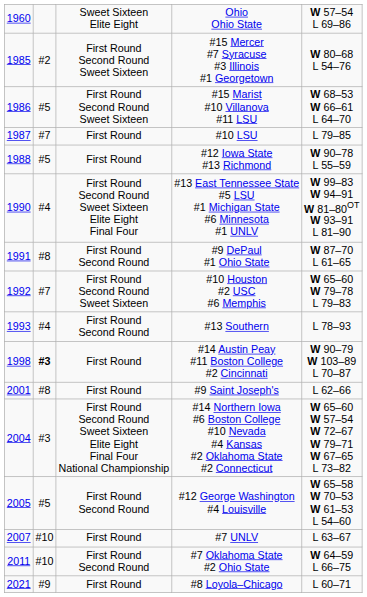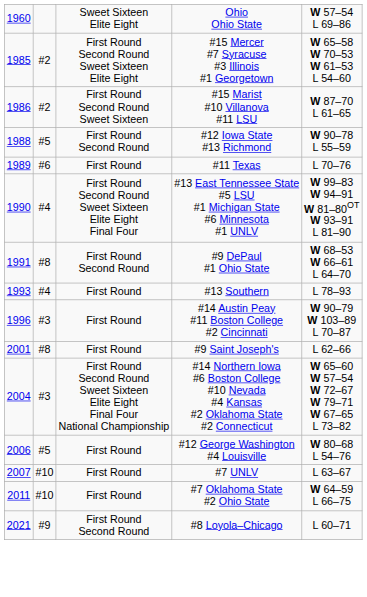 <table class="wikitable">
 <tr align="center">
 <td><a href='#'>1960</a></td>
 <td></td>
 <td>Sweet Sixteen<br>Elite Eight</td>
 <td><a href='#'>Ohio</a><br><a href='#'>Ohio State</a></td>
 <td><strong>W</strong> 57–54<br>L 69–86</td>
 </tr>
 <tr align="center">
 <td><a href='#'>1985</a></td>
 <td>#2</td>
-<td>First Round<br>Second Round<br>Sweet Sixteen</td>
+<td>First Round<br>Second Round<br>Sweet Sixteen<br>Elite Eight</td>
 <td>#15 <a href='#'>Mercer</a><br>#7 <a href='#'>Syracuse</a><br>#3 <a href='#'>Illinois</a><br>#1 <a href='#'>Georgetown</a></td>
-<td><strong>W</strong> 80–68<br>L 54–76</td>
+<td><strong>W</strong> 65–58<br><strong>W</strong> 70–53<br><strong>W</strong> 61–53<br>L 54–60</td>
 </tr>
 <tr align="center">
 <td><a href='#'>1986</a></td>
-<td>#5</td>
+<td>#2</td>
 <td>First Round<br>Second Round<br>Sweet Sixteen</td>
 <td>#15 <a href='#'>Marist</a><br>#10 <a href='#'>Villanova</a><br>#11 <a href='#'>LSU</a></td>
-<td><strong>W</strong> 68–53<br><strong>W</strong> 66–61<br>L 64–70</td>
-</tr>
-<tr align="center">
-<td><a href='#'>1987</a></td>
-<td>#7</td>
-<td>First Round</td>
-<td>#10 <a href='#'>LSU</a></td>
-<td>L 79–85</td>
+<td><strong>W</strong> 87–70<br>L 61–65</td>
 </tr>
 <tr align="center">
 <td><a href='#'>1988</a></td>
 <td>#5</td>
-<td>First Round</td>
+<td>First Round<br>Second Round</td>
 <td>#12 <a href='#'>Iowa State</a><br>#13 <a href='#'>Richmond</a></td>
 <td><strong>W</strong> 90–78<br>L 55–59</td>
+</tr>
+<tr align="center">
+<td><a href='#'>1989</a></td>
+<td>#6</td>
+<td>First Round</td>
+<td>#11 <a href='#'>Texas</a></td>
+<td>L 70–76</td>
 </tr>
 <tr align="center">
 <td><a href='#'>1990</a></td>
 <td>#4</td>
 <td>First Round<br>Second Round<br>Sweet Sixteen<br>Elite Eight<br>Final Four</td>
 <td>#13 <a href='#'>East Tennessee State</a><br>#5 <a href='#'>LSU</a><br>#1 <a href='#'>Michigan State</a><br>#6 <a href='#'>Minnesota</a><br>#1 <a href='#'>UNLV</a></td>
 <td><strong>W</strong> 99–83<br><strong>W</strong> 94–91<br><strong>W</strong> 81–80<sup>OT</sup><br><strong>W</strong> 93–91<br>L 81–90</td>
 </tr>
 <tr align="center">
 <td><a href='#'>1991</a></td>
 <td>#8</td>
 <td>First Round<br>Second Round</td>
 <td>#9 <a href='#'>DePaul</a><br>#1 <a href='#'>Ohio State</a></td>
-<td><strong>W</strong> 87–70<br>L 61–65</td>
-</tr>
-<tr align="center">
-<td><a href='#'>1992</a></td>
-<td>#7</td>
-<td>First Round<br>Second Round<br>Sweet Sixteen</td>
-<td>#10 <a href='#'>Houston</a><br>#2 <a href='#'>USC</a><br>#6 <a href='#'>Memphis</a></td>
-<td><strong>W</strong> 65–60<br><strong>W</strong> 79–78<br>L 79–83</td>
+<td><strong>W</strong> 68–53<br><strong>W</strong> 66–61<br>L 64–70</td>
 </tr>
 <tr align="center">
 <td><a href='#'>1993</a></td>
 <td>#4</td>
-<td>First Round<br>Second Round</td>
+<td>First Round</td>
 <td>#13 <a href='#'>Southern</a></td>
 <td>L 78–93</td>
 </tr>
 <tr align="center">
-<td><a href='#'>1998</a></td>
-<td><strong>#3</strong></td>
+<td><a href='#'>1996</a></td>
+<td>#3</td>
 <td>First Round</td>
 <td>#14 <a href='#'>Austin Peay</a><br>#11 <a href='#'>Boston College</a><br>#2 <a href='#'>Cincinnati</a></td>
 <td><strong>W</strong> 90–79<br><strong>W</strong> 103–89<br>L 70–87</td>
 </tr>
 <tr align="center">
 <td><a href='#'>2001</a></td>
 <td>#8</td>
 <td>First Round</td>
 <td>#9 <a href='#'>Saint Joseph's</a></td>
 <td>L 62–66</td>
 </tr>
 <tr align="center">
 <td><a href='#'>2004</a></td>
 <td>#3</td>
 <td>First Round<br>Second Round<br>Sweet Sixteen<br>Elite Eight<br>Final Four<br>National Championship</td>
 <td>#14 <a href='#'>Northern Iowa</a><br>#6 <a href='#'>Boston College</a><br>#10 <a href='#'>Nevada</a><br>#4 <a href='#'>Kansas</a><br>#2 <a href='#'>Oklahoma State</a><br>#2 <a href='#'>Connecticut</a></td>
 <td><strong>W</strong> 65–60<br><strong>W</strong> 57–54<br><strong>W</strong> 72–67<br><strong>W</strong> 79–71<br><strong>W</strong> 67–65<br>L 73–82</td>
 </tr>
 <tr align="center">
-<td><a href='#'>2005</a></td>
+<td><a href='#'>2006</a></td>
 <td>#5</td>
-<td>First Round<br>Second Round</td>
+<td>First Round</td>
 <td>#12 <a href='#'>George Washington</a><br>#4 <a href='#'>Louisville</a></td>
-<td><strong>W</strong> 65–58<br><strong>W</strong> 70–53<br><strong>W</strong> 61–53<br>L 54–60</td>
+<td><strong>W</strong> 80–68<br>L 54–76</td>
 </tr>
 <tr align="center">
 <td><a href='#'>2007</a></td>
 <td>#10</td>
 <td>First Round</td>
 <td>#7 <a href='#'>UNLV</a></td>
 <td>L 63–67</td>
 </tr>
 <tr align="center">
 <td><a href='#'>2011</a></td>
 <td>#10</td>
-<td>First Round<br>Second Round</td>
+<td>First Round</td>
 <td>#7 <a href='#'>Oklahoma State</a><br>#2 <a href='#'>Ohio State</a></td>
 <td><strong>W</strong> 64–59<br>L 66–75</td>
 </tr>
 <tr align="center">
 <td><a href='#'>2021</a></td>
 <td>#9</td>
-<td>First Round</td>
+<td>First Round<br>Second Round</td>
 <td>#8 <a href='#'>Loyola–Chicago</a></td>
 <td>L 60–71</td>
 </tr>
 </table>
